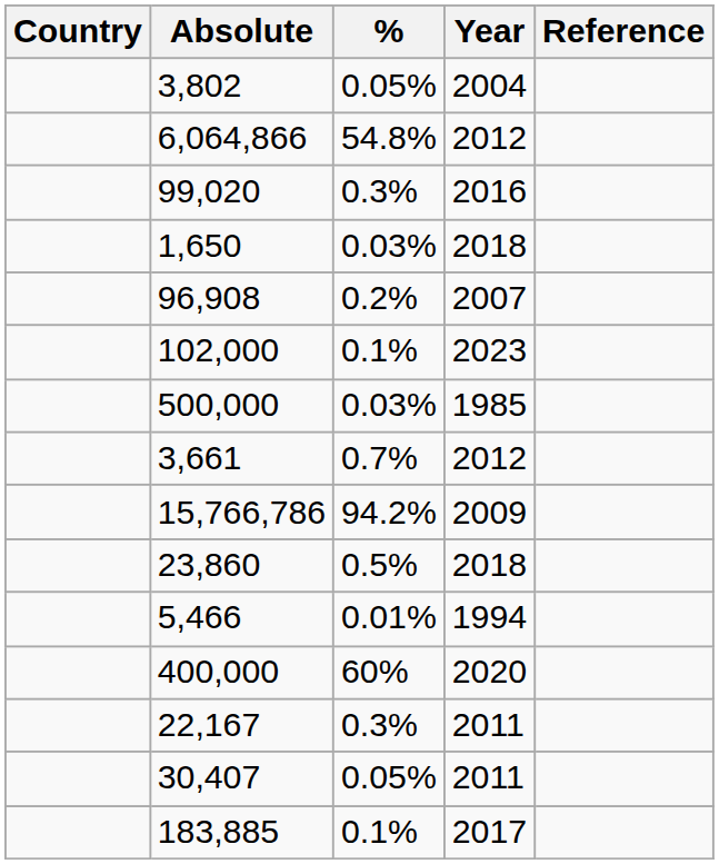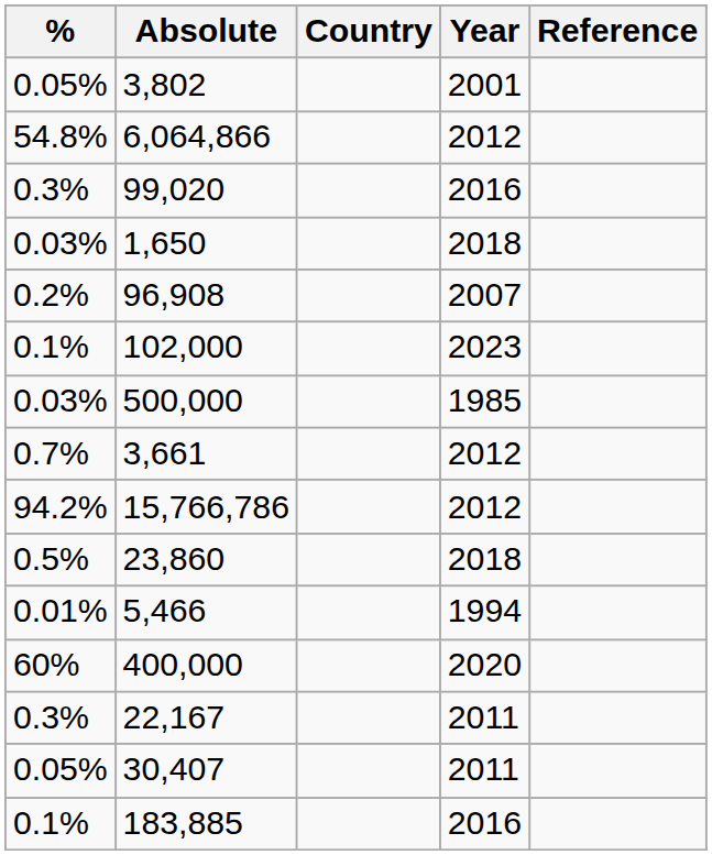 <table class="wikitable sortable">
 <tr>
+<th>%</th>
+<th>Absolute</th>
 <th>Country</th>
-<th>Absolute</th>
-<th>%</th>
 <th>Year</th>
 <th>Reference</th>
 </tr>
 <tr>
+<td>0.05%</td>
+<td>3,802</td>
 <td></td>
-<td>3,802</td>
-<td>0.05%</td>
-<td>2004</td>
+<td>2001</td>
 <td></td>
 </tr>
 <tr>
+<td>54.8%</td>
+<td>6,064,866</td>
 <td></td>
-<td>6,064,866</td>
-<td>54.8%</td>
 <td>2012</td>
 <td></td>
 </tr>
 <tr>
+<td>0.3%</td>
+<td>99,020</td>
 <td></td>
-<td>99,020</td>
-<td>0.3%</td>
 <td>2016</td>
 <td></td>
 </tr>
 <tr>
+<td>0.03%</td>
+<td>1,650</td>
 <td></td>
-<td>1,650</td>
-<td>0.03%</td>
 <td>2018</td>
 <td></td>
 </tr>
 <tr>
+<td>0.2%</td>
+<td>96,908</td>
 <td></td>
-<td>96,908</td>
-<td>0.2%</td>
 <td>2007</td>
 <td></td>
 </tr>
 <tr>
+<td>0.1%</td>
+<td>102,000</td>
 <td></td>
-<td>102,000</td>
-<td>0.1%</td>
 <td>2023</td>
 <td></td>
 </tr>
 <tr>
+<td>0.03%</td>
+<td>500,000</td>
 <td></td>
-<td>500,000</td>
-<td>0.03%</td>
 <td>1985</td>
 <td></td>
 </tr>
 <tr>
+<td>0.7%</td>
+<td>3,661</td>
 <td></td>
-<td>3,661</td>
-<td>0.7%</td>
 <td>2012</td>
 <td></td>
 </tr>
 <tr>
+<td>94.2%</td>
+<td>15,766,786</td>
 <td></td>
-<td>15,766,786</td>
-<td>94.2%</td>
-<td>2009</td>
+<td>2012</td>
 <td></td>
 </tr>
 <tr>
+<td>0.5%</td>
+<td>23,860</td>
 <td></td>
-<td>23,860</td>
-<td>0.5%</td>
 <td>2018</td>
 <td></td>
 </tr>
 <tr>
+<td>0.01%</td>
+<td>5,466</td>
 <td></td>
-<td>5,466</td>
-<td>0.01%</td>
 <td>1994</td>
 <td></td>
 </tr>
 <tr>
+<td>60%</td>
+<td>400,000</td>
 <td></td>
-<td>400,000</td>
-<td>60%</td>
 <td>2020</td>
 <td></td>
 </tr>
 <tr>
+<td>0.3%</td>
+<td>22,167</td>
 <td></td>
-<td>22,167</td>
-<td>0.3%</td>
 <td>2011</td>
 <td></td>
 </tr>
 <tr>
+<td>0.05%</td>
+<td>30,407</td>
 <td></td>
-<td>30,407</td>
-<td>0.05%</td>
 <td>2011</td>
 <td></td>
 </tr>
 <tr>
+<td>0.1%</td>
+<td>183,885</td>
 <td></td>
-<td>183,885</td>
-<td>0.1%</td>
-<td>2017</td>
+<td>2016</td>
 <td></td>
 </tr>
 </table>
